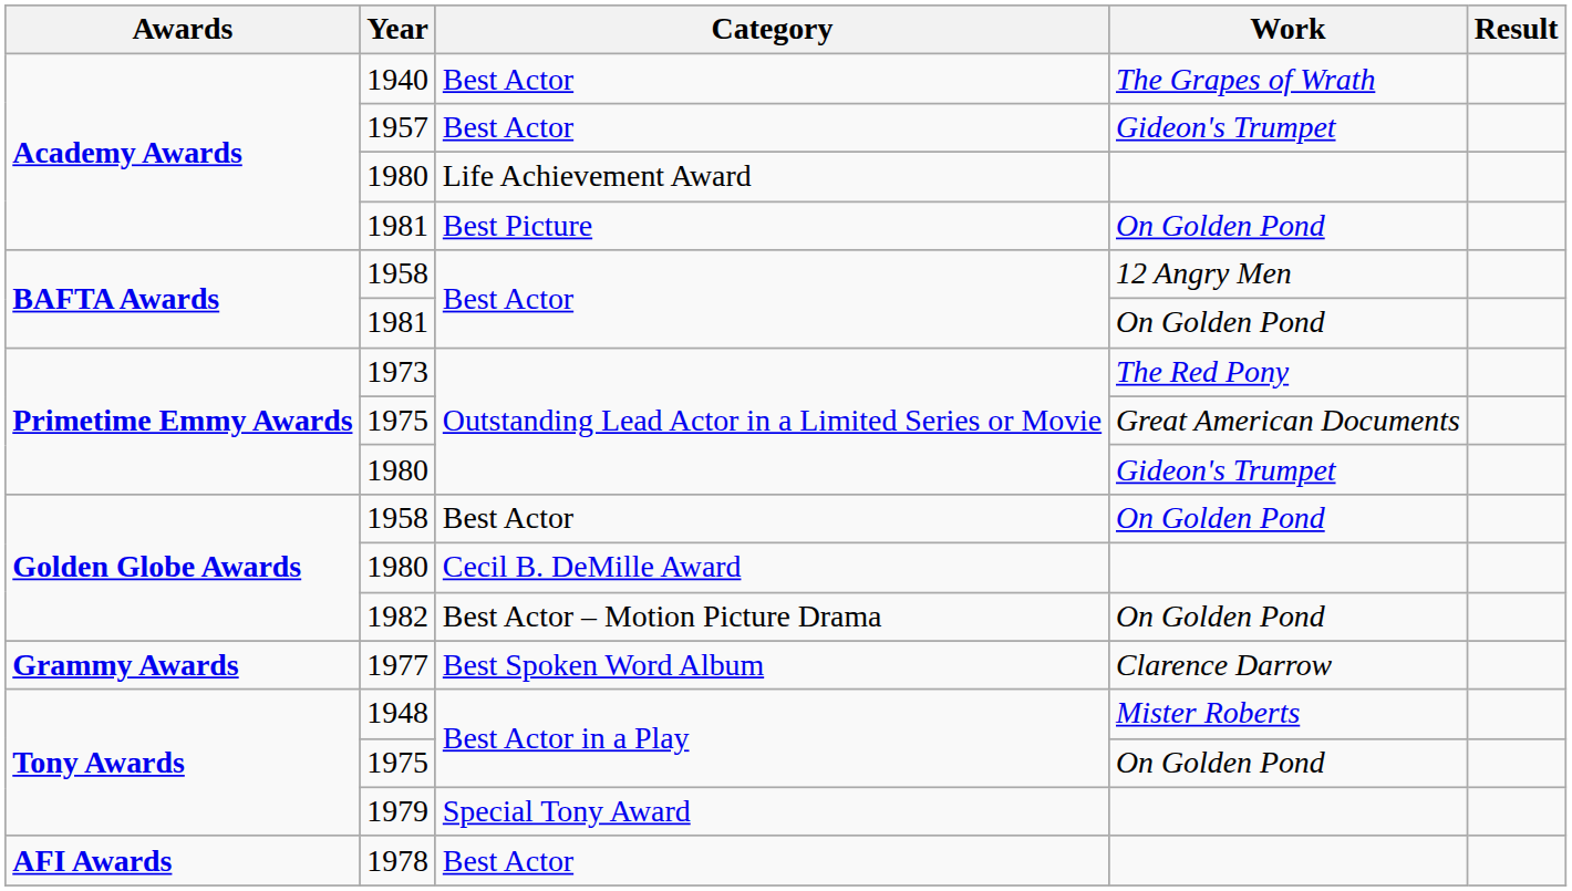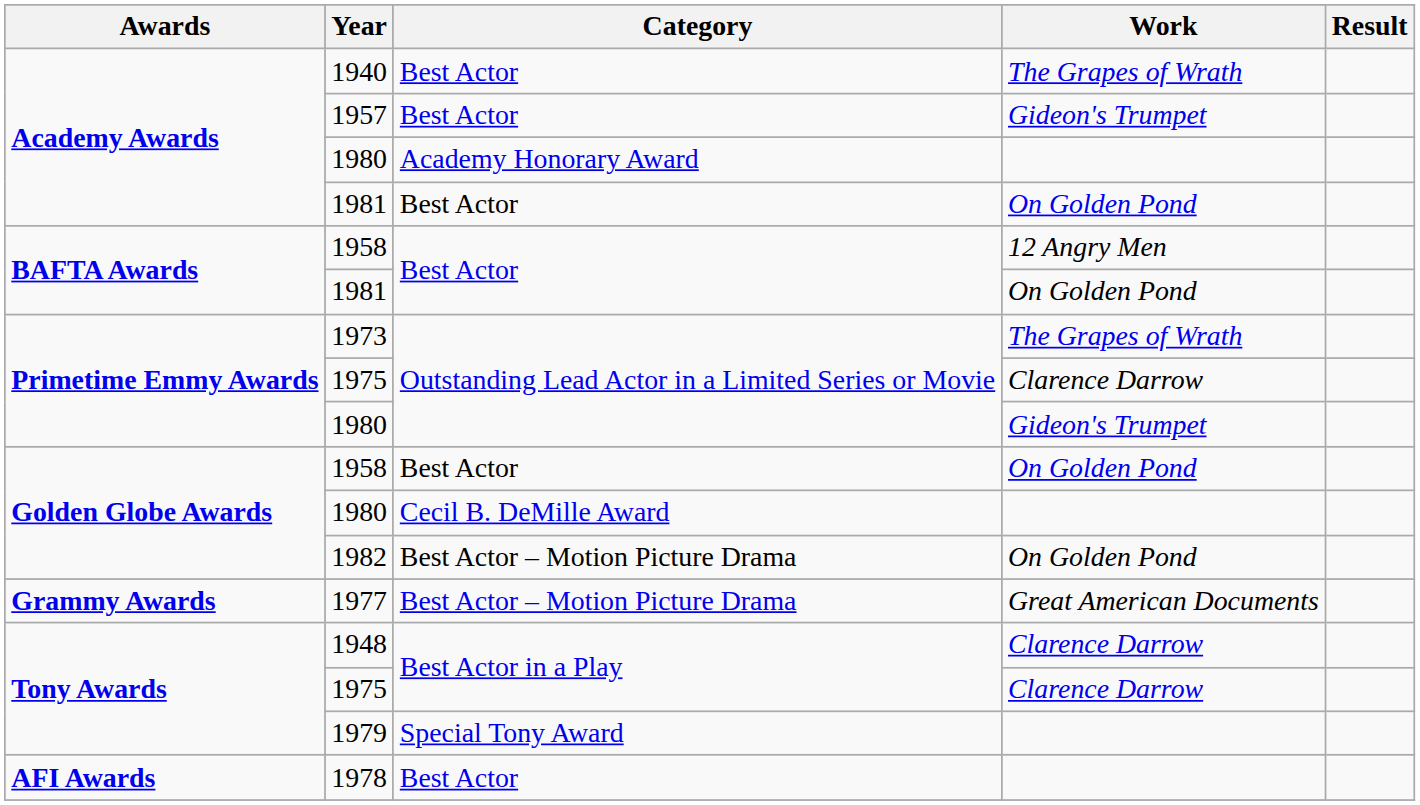 <table class="wikitable">
 <tr style="text-align:center;">
 <th>Awards</th>
 <th>Year</th>
 <th>Category</th>
 <th>Work</th>
 <th>Result</th>
 </tr>
 <tr>
 <td rowspan=4><strong><a href='#'>Academy Awards</a></strong></td>
 <td>1940</td>
 <td><a href='#'>Best Actor</a></td>
 <td><em><a href='#'>The Grapes of Wrath</a></em></td>
 <td></td>
 </tr>
 <tr>
 <td>1957</td>
 <td><a href='#'>Best Actor</a></td>
 <td><em><a href='#'>Gideon's Trumpet</a></em></td>
 <td></td>
 </tr>
 <tr>
 <td>1980</td>
-<td>Life Achievement Award</td>
+<td><a href='#'>Academy Honorary Award</a></td>
 <td></td>
 <td></td>
 </tr>
 <tr>
 <td>1981</td>
-<td><a href='#'>Best Picture</a></td>
+<td>Best Actor</td>
 <td><em><a href='#'>On Golden Pond</a></em></td>
 <td></td>
 </tr>
 <tr>
 <td rowspan=2><strong><a href='#'>BAFTA Awards</a></strong></td>
 <td>1958</td>
 <td rowspan="2"><a href='#'>Best Actor</a></td>
 <td><em>12 Angry Men</em></td>
 <td></td>
 </tr>
 <tr>
 <td>1981</td>
 <td><em>On Golden Pond</em></td>
 <td></td>
 </tr>
 <tr>
 <td rowspan=3><strong><a href='#'>Primetime Emmy Awards</a></strong></td>
 <td>1973</td>
 <td rowspan=3><a href='#'>Outstanding Lead Actor in a Limited Series or Movie</a></td>
-<td><em><a href='#'>The Red Pony</a></em></td>
+<td><em><a href='#'>The Grapes of Wrath</a></em></td>
 <td></td>
 </tr>
 <tr>
 <td>1975</td>
-<td><em>Great American Documents</em></td>
+<td><em>Clarence Darrow</em></td>
 <td></td>
 </tr>
 <tr>
 <td>1980</td>
 <td><em><a href='#'>Gideon's Trumpet</a></em></td>
 <td></td>
 </tr>
 <tr>
 <td rowspan=3><strong><a href='#'>Golden Globe Awards</a></strong></td>
 <td>1958</td>
 <td>Best Actor</td>
 <td><em><a href='#'>On Golden Pond</a></em></td>
 <td></td>
 </tr>
 <tr>
 <td>1980</td>
 <td><a href='#'>Cecil B. DeMille Award</a></td>
 <td></td>
 <td></td>
 </tr>
 <tr>
 <td>1982</td>
 <td>Best Actor – Motion Picture Drama</td>
 <td><em>On Golden Pond</em></td>
 <td></td>
 </tr>
 <tr>
 <td><strong><a href='#'>Grammy Awards</a></strong></td>
 <td>1977</td>
-<td><a href='#'>Best Spoken Word Album</a></td>
-<td><em>Clarence Darrow</em></td>
+<td><a href='#'>Best Actor – Motion Picture Drama</a></td>
+<td><em>Great American Documents</em></td>
 <td></td>
 </tr>
 <tr>
 <td rowspan=3><strong><a href='#'>Tony Awards</a></strong></td>
 <td>1948</td>
 <td rowspan="2"><a href='#'>Best Actor in a Play</a></td>
-<td><em><a href='#'>Mister Roberts</a></em></td>
+<td><em><a href='#'>Clarence Darrow</a></em></td>
 <td></td>
 </tr>
 <tr>
 <td>1975</td>
-<td><em>On Golden Pond</em></td>
+<td><em><a href='#'>Clarence Darrow</a></em></td>
 <td></td>
 </tr>
 <tr>
 <td>1979</td>
 <td><a href='#'>Special Tony Award</a></td>
 <td></td>
 <td></td>
 </tr>
 <tr>
 <td><strong><a href='#'>AFI Awards</a></strong></td>
 <td>1978</td>
 <td><a href='#'>Best Actor</a></td>
 <td></td>
 <td></td>
 </tr>
 </table>
